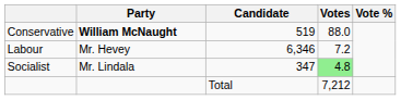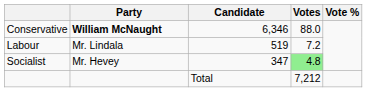 <table class="wikitable">
 <tr>
 <th></th>
 <th scope="col" width="175">Party</th>
 <th scope="col" width="150">Candidate</th>
 <th>Votes</th>
 <th>Vote %</th>
 </tr>
 <tr>
 <td>Conservative</td>
 <td><strong>William McNaught</strong></td>
-<td align=right>519</td>
+<td align=right>6,346</td>
 <td align=right>88.0</td>
 </tr>
 <tr>
 <td>Labour</td>
-<td>Mr. Hevey</td>
-<td align=right>6,346</td>
+<td>Mr. Lindala</td>
+<td align=right>519</td>
 <td align=right>7.2</td>
 </tr>
 <tr>
 <td>Socialist</td>
-<td>Mr. Lindala</td>
+<td>Mr. Hevey</td>
 <td align=right>347</td>
 <td align=right style="background: lightgreen;">4.8</td>
 </tr>
 <tr>
 <td></td>
 <td></td>
 <td>Total</td>
 <td align=right>7,212</td>
 <td></td>
 </tr>
 </table>
